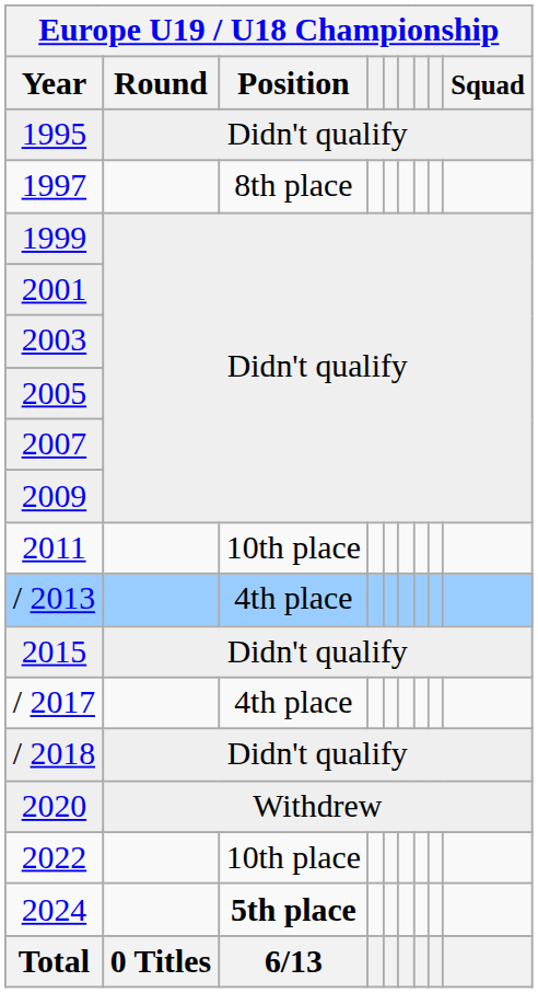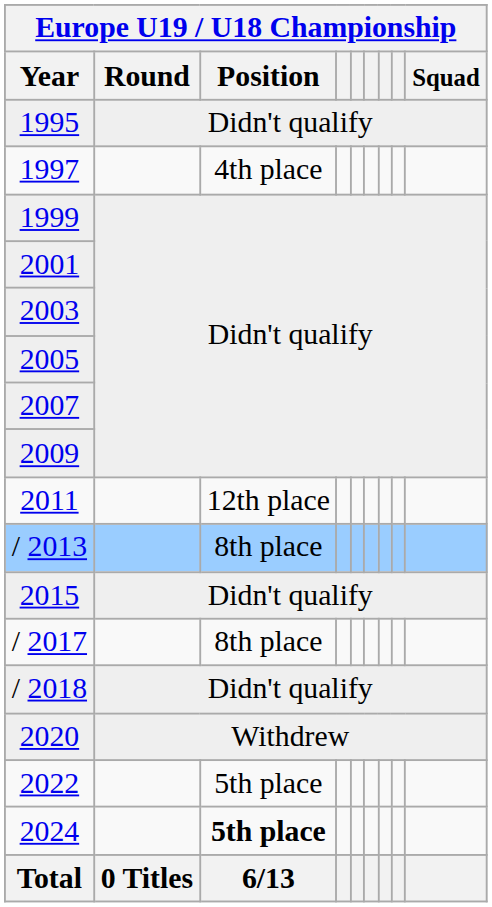 <table class="wikitable" style="text-align: center;">
 <tr>
 <th colspan=9><a href='#'>Europe U19 / U18 Championship</a></th>
 </tr>
 <tr>
 <th>Year</th>
 <th>Round</th>
 <th>Position</th>
 <th></th>
 <th></th>
 <th></th>
 <th></th>
 <th></th>
 <th><small>Squad</small></th>
 </tr>
 <tr bgcolor="efefef">
 <td> <a href='#'>1995</a></td>
 <td colspan=9>Didn't qualify</td>
 </tr>
 <tr>
 <td> <a href='#'>1997</a></td>
 <td></td>
-<td>8th place</td>
+<td>4th place</td>
 <td></td>
 <td></td>
 <td></td>
 <td></td>
 <td></td>
 <td></td>
 </tr>
 <tr bgcolor="efefef">
 <td> <a href='#'>1999</a></td>
 <td colspan=9 rowspan=6>Didn't qualify</td>
 </tr>
 <tr bgcolor="efefef">
 <td> <a href='#'>2001</a></td>
 </tr>
 <tr bgcolor="efefef">
 <td> <a href='#'>2003</a></td>
 </tr>
 <tr bgcolor="efefef">
 <td> <a href='#'>2005</a></td>
 </tr>
 <tr bgcolor="efefef">
 <td> <a href='#'>2007</a></td>
 </tr>
 <tr bgcolor="efefef">
 <td> <a href='#'>2009</a></td>
 </tr>
 <tr>
 <td> <a href='#'>2011</a></td>
 <td></td>
-<td>10th place</td>
+<td>12th place</td>
 <td></td>
 <td></td>
 <td></td>
 <td></td>
 <td></td>
 <td></td>
 </tr>
 <tr bgcolor=9acdff>
 <td>/ <a href='#'>2013</a></td>
 <td></td>
-<td>4th place</td>
+<td>8th place</td>
 <td></td>
 <td></td>
 <td></td>
 <td></td>
 <td></td>
 <td></td>
 </tr>
 <tr bgcolor="efefef">
 <td> <a href='#'>2015</a></td>
 <td colspan=9>Didn't qualify</td>
 </tr>
 <tr>
 <td>/ <a href='#'>2017</a></td>
 <td></td>
-<td>4th place</td>
+<td>8th place</td>
 <td></td>
 <td></td>
 <td></td>
 <td></td>
 <td></td>
 <td></td>
 </tr>
 <tr bgcolor="efefef">
 <td>/ <a href='#'>2018</a></td>
 <td colspan=9>Didn't qualify</td>
 </tr>
 <tr bgcolor="efefef">
 <td> <a href='#'>2020</a></td>
 <td colspan=9>Withdrew</td>
 </tr>
 <tr>
 <td> <a href='#'>2022</a></td>
 <td></td>
-<td>10th place</td>
+<td>5th place</td>
 <td></td>
 <td></td>
 <td></td>
 <td></td>
 <td></td>
 <td></td>
 </tr>
 <tr>
 <td> <a href='#'>2024</a></td>
 <td></td>
 <td><strong>5th place</strong></td>
 <td></td>
 <td></td>
 <td></td>
 <td></td>
 <td></td>
 <td></td>
 </tr>
 <tr>
 <th>Total</th>
 <th>0 Titles</th>
 <th>6/13</th>
 <th></th>
 <th></th>
 <th></th>
 <th></th>
 <th></th>
 <th></th>
 </tr>
 </table>
